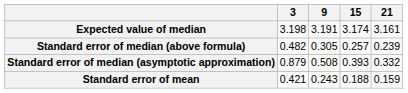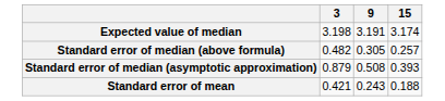 <table class="wikitable" style="margin-left:auto;margin-right:auto;text-align:center;">
 <tr>
 <th></th>
 <th>3</th>
 <th>9</th>
 <th>15</th>
-<th>21</th>
 </tr>
 <tr>
 <th>Expected value of median</th>
 <td>3.198</td>
 <td>3.191</td>
 <td>3.174</td>
-<td>3.161</td>
 </tr>
 <tr>
 <th>Standard error of median (above formula)</th>
 <td>0.482</td>
 <td>0.305</td>
 <td>0.257</td>
-<td>0.239</td>
 </tr>
 <tr>
 <th>Standard error of median (asymptotic approximation)</th>
 <td>0.879</td>
 <td>0.508</td>
 <td>0.393</td>
-<td>0.332</td>
 </tr>
 <tr>
 <th>Standard error of mean</th>
 <td>0.421</td>
 <td>0.243</td>
 <td>0.188</td>
-<td>0.159</td>
 </tr>
 </table>
